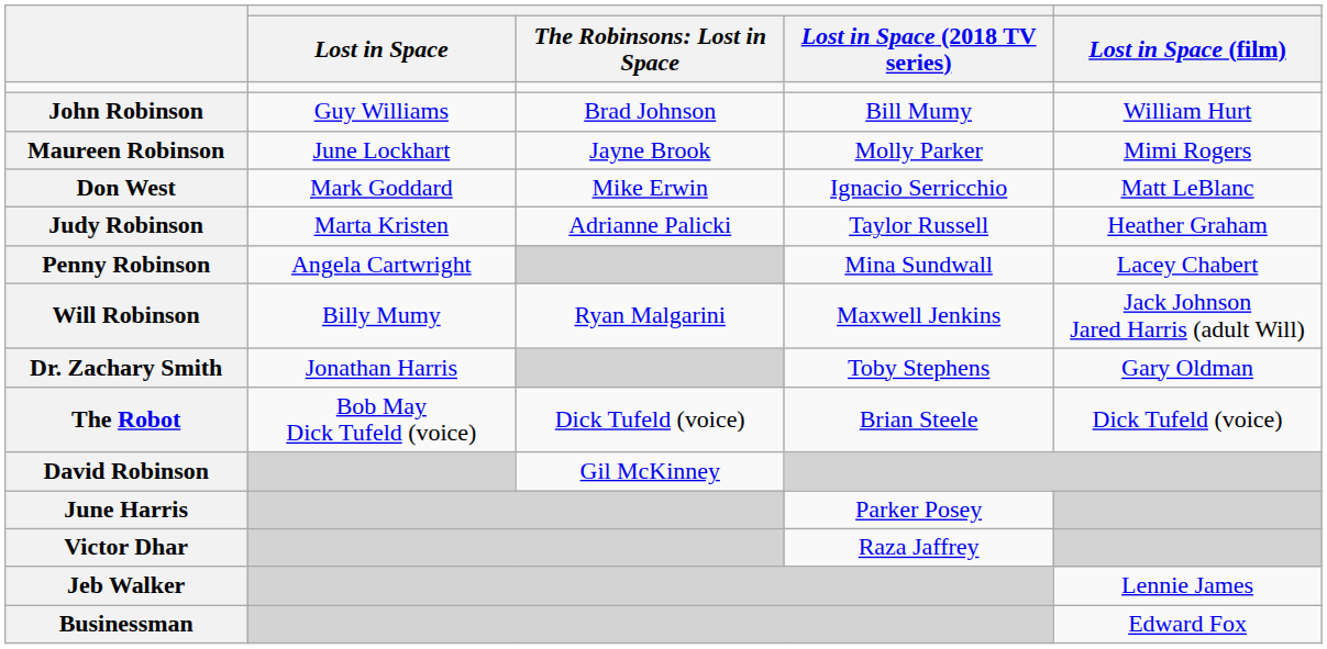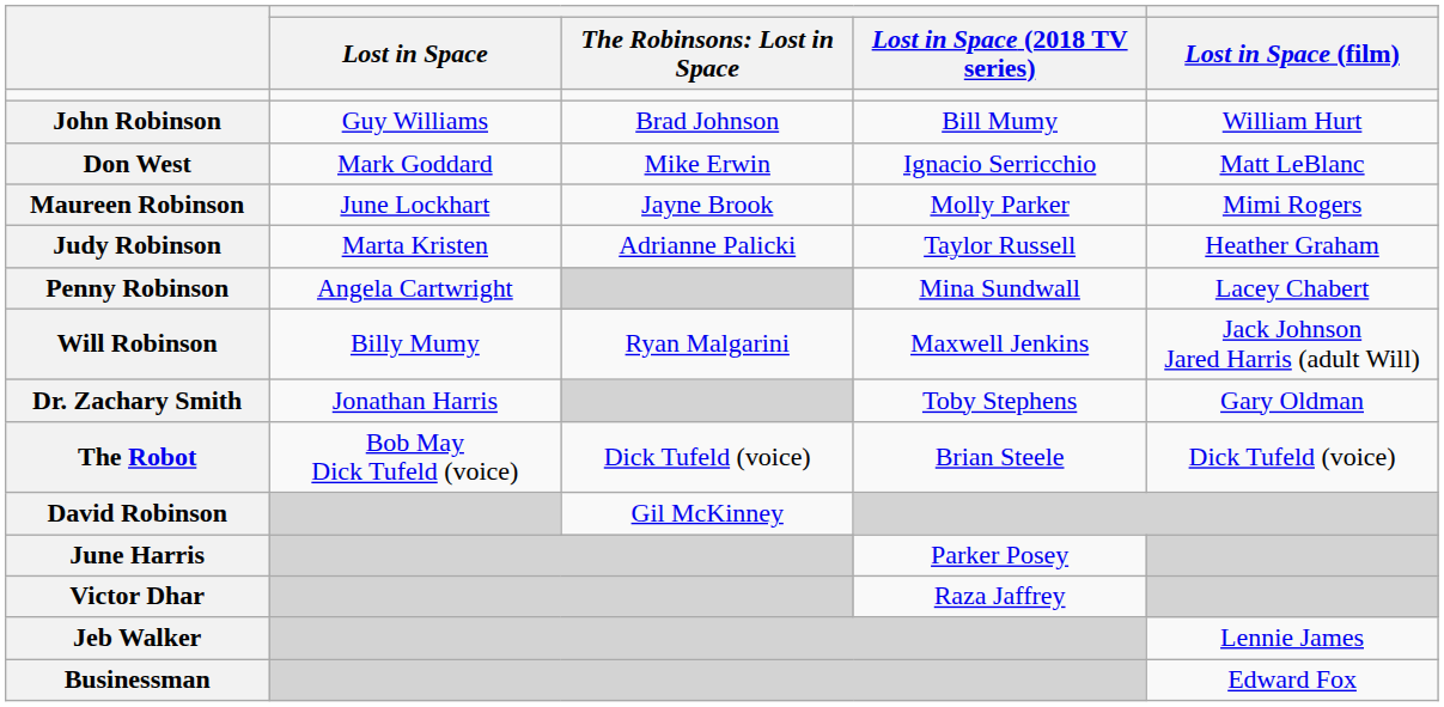 <table class="wikitable" style="text-align:center" width=99%>
 <tr>
 <th rowspan="2" width="18%"></th>
 <th colspan="3" align="center"></th>
 <th colspan="1" align="center"></th>
 </tr>
 <tr>
 <th align="center" width="20%"><em>Lost in Space</em></th>
 <th align="center" width="20%"><em>The Robinsons: Lost in Space</em></th>
 <th align="center" width="20%"><a href='#'><em>Lost in Space</em> (2018 TV series)</a></th>
 <th align="center" width="20%"><a href='#'><em>Lost in Space</em> (film)</a></th>
 </tr>
 <tr>
 <td colspan="1" align="center"></td>
 <td colspan="1" align="center"></td>
 <td colspan="1" align="center"></td>
 <td colspan="1" align="center"></td>
 <td colspan="1" align="center"></td>
 </tr>
 <tr>
 <th>John Robinson</th>
 <td><a href='#'>Guy Williams</a></td>
 <td><a href='#'>Brad Johnson</a></td>
 <td><a href='#'>Bill Mumy</a></td>
 <td><a href='#'>William Hurt</a></td>
 </tr>
 <tr>
+<th>Don West</th>
+<td><a href='#'>Mark Goddard</a></td>
+<td><a href='#'>Mike Erwin</a></td>
+<td><a href='#'>Ignacio Serricchio</a></td>
+<td><a href='#'>Matt LeBlanc</a></td>
+</tr>
+<tr>
 <th>Maureen Robinson</th>
 <td><a href='#'>June Lockhart</a></td>
 <td><a href='#'>Jayne Brook</a></td>
 <td><a href='#'>Molly Parker</a></td>
 <td><a href='#'>Mimi Rogers</a></td>
-</tr>
-<tr>
-<th>Don West</th>
-<td><a href='#'>Mark Goddard</a></td>
-<td><a href='#'>Mike Erwin</a></td>
-<td><a href='#'>Ignacio Serricchio</a></td>
-<td><a href='#'>Matt LeBlanc</a></td>
 </tr>
 <tr>
 <th>Judy Robinson</th>
 <td><a href='#'>Marta Kristen</a></td>
 <td><a href='#'>Adrianne Palicki</a></td>
 <td><a href='#'>Taylor Russell</a></td>
 <td><a href='#'>Heather Graham</a></td>
 </tr>
 <tr>
 <th>Penny Robinson</th>
 <td><a href='#'>Angela Cartwright</a></td>
 <td colspan="1" style="background-color:lightgrey;"> </td>
 <td><a href='#'>Mina Sundwall</a></td>
 <td><a href='#'>Lacey Chabert</a></td>
 </tr>
 <tr>
 <th>Will Robinson</th>
 <td><a href='#'>Billy Mumy</a></td>
 <td><a href='#'>Ryan Malgarini</a></td>
 <td><a href='#'>Maxwell Jenkins</a></td>
 <td><a href='#'>Jack Johnson</a><br><a href='#'>Jared Harris</a> (adult Will)</td>
 </tr>
 <tr>
 <th>Dr. Zachary Smith</th>
 <td><a href='#'>Jonathan Harris</a></td>
 <td colspan="1" style="background-color:lightgrey;"> </td>
 <td><a href='#'>Toby Stephens</a></td>
 <td><a href='#'>Gary Oldman</a></td>
 </tr>
 <tr>
 <th>The <a href='#'>Robot</a></th>
 <td><a href='#'>Bob May</a><br><a href='#'>Dick Tufeld</a> (voice)</td>
 <td><a href='#'>Dick Tufeld</a> (voice)</td>
 <td><a href='#'>Brian Steele</a></td>
 <td><a href='#'>Dick Tufeld</a> (voice)</td>
 </tr>
 <tr>
 <th>David Robinson</th>
 <td colspan="1" style="background-color:lightgrey;"> </td>
 <td><a href='#'>Gil McKinney</a></td>
 <td colspan="2" style="background-color:lightgrey;"> </td>
 </tr>
 <tr>
 <th>June Harris</th>
 <td colspan="2" style="background-color:lightgrey;"> </td>
 <td><a href='#'>Parker Posey</a></td>
 <td colspan="1" style="background-color:lightgrey;"> </td>
 </tr>
 <tr>
 <th>Victor Dhar</th>
 <td colspan="2" style="background-color:lightgrey;"> </td>
 <td><a href='#'>Raza Jaffrey</a></td>
 <td colspan="1" style="background-color:lightgrey;"> </td>
 </tr>
 <tr>
 <th>Jeb Walker</th>
 <td colspan="3" style="background-color:lightgrey;"> </td>
 <td><a href='#'>Lennie James</a></td>
 </tr>
 <tr>
 <th>Businessman</th>
 <td colspan="3" style="background-color:lightgrey;"> </td>
 <td><a href='#'>Edward Fox</a></td>
 </tr>
 </table>
